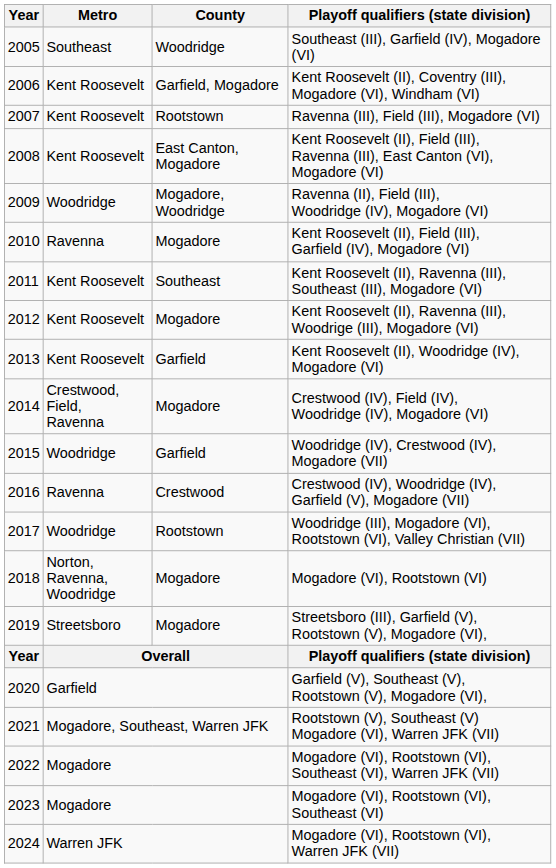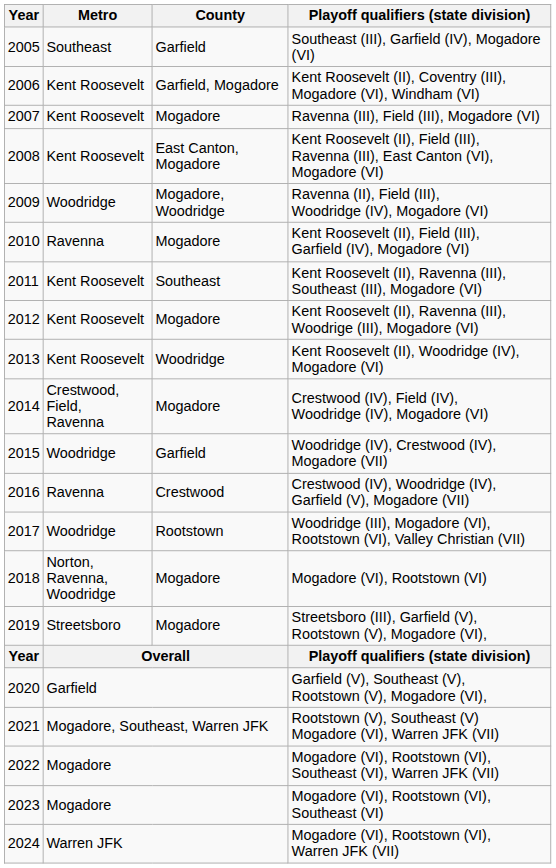 <table class="wikitable">
 <tr>
 <th>Year</th>
 <th>Metro</th>
 <th>County</th>
 <th>Playoff qualifiers (state division)</th>
 </tr>
 <tr>
 <td>2005</td>
 <td>Southeast</td>
-<td>Woodridge</td>
+<td>Garfield</td>
 <td>Southeast (III), Garfield (IV), Mogadore (VI)</td>
 </tr>
 <tr>
 <td>2006</td>
 <td>Kent Roosevelt</td>
 <td>Garfield, Mogadore</td>
 <td>Kent Roosevelt (II), Coventry (III),<br>Mogadore (VI), Windham (VI)</td>
 </tr>
 <tr>
 <td>2007</td>
 <td>Kent Roosevelt</td>
-<td>Rootstown</td>
+<td>Mogadore</td>
 <td>Ravenna (III), Field (III), Mogadore (VI)</td>
 </tr>
 <tr>
 <td>2008</td>
 <td>Kent Roosevelt</td>
 <td>East Canton, Mogadore</td>
 <td>Kent Roosevelt (II), Field (III), <br>Ravenna (III), East Canton (VI), Mogadore (VI)</td>
 </tr>
 <tr>
 <td>2009</td>
 <td>Woodridge</td>
 <td>Mogadore, Woodridge</td>
 <td>Ravenna (II), Field (III),<br>Woodridge (IV), Mogadore (VI)</td>
 </tr>
 <tr>
 <td>2010</td>
 <td>Ravenna</td>
 <td>Mogadore</td>
 <td>Kent Roosevelt (II), Field (III),<br>Garfield (IV), Mogadore (VI)</td>
 </tr>
 <tr>
 <td>2011</td>
 <td>Kent Roosevelt</td>
 <td>Southeast</td>
 <td>Kent Roosevelt (II), Ravenna (III),<br>Southeast (III), Mogadore (VI)</td>
 </tr>
 <tr>
 <td>2012</td>
 <td>Kent Roosevelt</td>
 <td>Mogadore</td>
 <td>Kent Roosevelt (II), Ravenna (III),<br>Woodrige (III), Mogadore (VI)</td>
 </tr>
 <tr>
 <td>2013</td>
 <td>Kent Roosevelt</td>
-<td>Garfield</td>
+<td>Woodridge</td>
 <td>Kent Roosevelt (II), Woodridge (IV), Mogadore (VI)</td>
 </tr>
 <tr>
 <td>2014</td>
 <td>Crestwood, Field, <br>Ravenna</td>
 <td>Mogadore</td>
 <td>Crestwood (IV), Field (IV), <br>Woodridge (IV), Mogadore (VI)</td>
 </tr>
 <tr>
 <td>2015</td>
 <td>Woodridge</td>
 <td>Garfield</td>
 <td>Woodridge (IV), Crestwood (IV), Mogadore (VII)</td>
 </tr>
 <tr>
 <td>2016</td>
 <td>Ravenna</td>
 <td>Crestwood</td>
 <td>Crestwood (IV), Woodridge (IV), <br>Garfield (V), Mogadore (VII)</td>
 </tr>
 <tr>
 <td>2017</td>
 <td>Woodridge</td>
 <td>Rootstown</td>
 <td>Woodridge (III), Mogadore (VI), <br>Rootstown (VI), Valley Christian (VII)</td>
 </tr>
 <tr>
 <td>2018</td>
 <td>Norton, Ravenna, <br>Woodridge</td>
 <td>Mogadore</td>
 <td>Mogadore (VI), Rootstown (VI)</td>
 </tr>
 <tr>
 <td>2019</td>
 <td>Streetsboro</td>
 <td>Mogadore</td>
 <td>Streetsboro (III), Garfield (V), <br>Rootstown (V), Mogadore (VI),</td>
 </tr>
 <tr>
 <th>Year</th>
 <th colspan=2>Overall</th>
 <th>Playoff qualifiers (state division)</th>
 </tr>
 <tr>
 <td>2020</td>
 <td colspan="2">Garfield</td>
 <td>Garfield (V), Southeast (V), <br>Rootstown (V), Mogadore (VI),</td>
 </tr>
 <tr>
 <td>2021</td>
 <td colspan="2">Mogadore, Southeast, Warren JFK</td>
 <td>Rootstown (V), Southeast (V) <br>Mogadore (VI), Warren JFK (VII)</td>
 </tr>
 <tr>
 <td>2022</td>
 <td colspan="2">Mogadore</td>
 <td>Mogadore (VI), Rootstown (VI), <br>Southeast (VI), Warren JFK (VII)</td>
 </tr>
 <tr>
 <td>2023</td>
 <td colspan="2">Mogadore</td>
 <td>Mogadore (VI), Rootstown (VI), <br>Southeast (VI)</td>
 </tr>
 <tr>
 <td>2024</td>
 <td colspan="2">Warren JFK</td>
 <td>Mogadore (VI), Rootstown (VI), <br>Warren JFK (VII)</td>
 </tr>
 </table>
